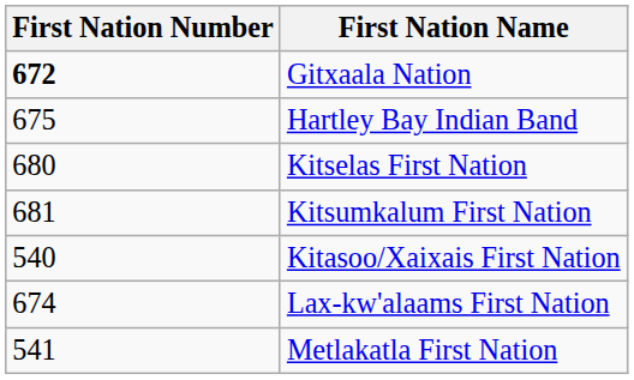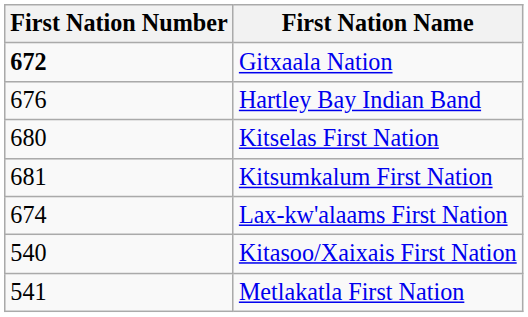 <table class="wikitable">
 <tr>
 <th>First Nation Number</th>
 <th>First Nation Name</th>
 </tr>
 <tr>
 <td><strong>672</strong></td>
 <td><a href='#'>Gitxaala Nation</a></td>
 </tr>
 <tr>
-<td>675</td>
+<td>676</td>
 <td><a href='#'>Hartley Bay Indian Band</a></td>
 </tr>
 <tr>
 <td>680</td>
 <td><a href='#'>Kitselas First Nation</a></td>
 </tr>
 <tr>
 <td>681</td>
 <td><a href='#'>Kitsumkalum First Nation</a></td>
 </tr>
 <tr>
+<td>674</td>
+<td><a href='#'>Lax-kw'alaams First Nation</a></td>
+</tr>
+<tr>
 <td>540</td>
 <td><a href='#'>Kitasoo/Xaixais First Nation</a></td>
-</tr>
-<tr>
-<td>674</td>
-<td><a href='#'>Lax-kw'alaams First Nation</a></td>
 </tr>
 <tr>
 <td>541</td>
 <td><a href='#'>Metlakatla First Nation</a></td>
 </tr>
 </table>
